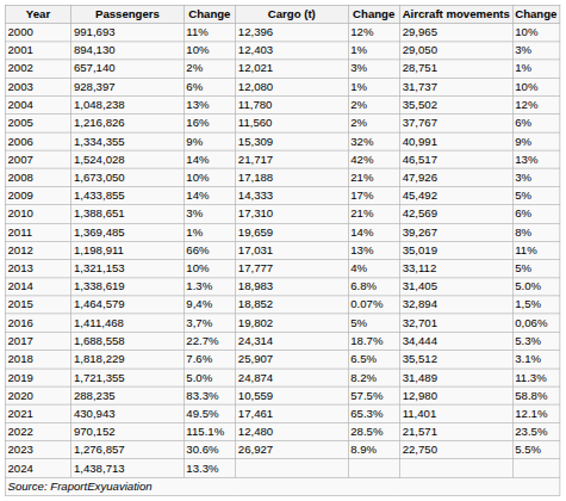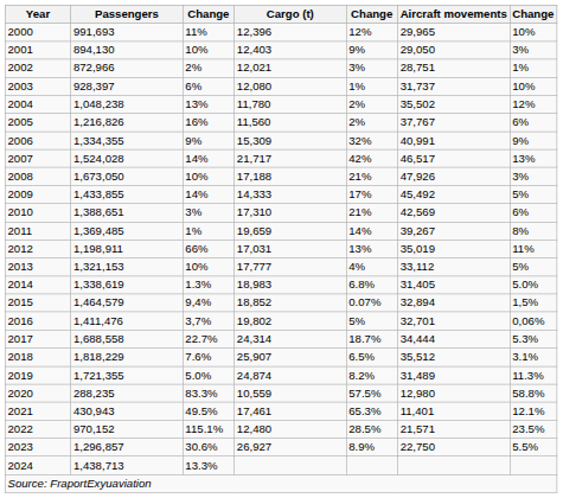 <table class="wikitable mw-collapsible">
 <tr bgcolor=lightgrey>
 <th width="85">Year</th>
 <th width="150">Passengers</th>
 <th width="65">Change</th>
 <th width="150">Cargo (t)</th>
 <th width="65">Change</th>
 <th>Aircraft movements</th>
 <th>Change</th>
 </tr>
 <tr>
 <td>2000</td>
 <td>991,693</td>
 <td> 11%</td>
 <td>12,396</td>
 <td> 12%</td>
 <td>29,965</td>
 <td> 10%</td>
 </tr>
 <tr>
 <td>2001</td>
 <td>894,130</td>
 <td> 10%</td>
 <td>12,403</td>
-<td> 1%</td>
+<td> 9%</td>
 <td>29,050</td>
 <td> 3%</td>
 </tr>
 <tr>
 <td>2002</td>
-<td>657,140</td>
+<td>872,966</td>
 <td> 2%</td>
 <td>12,021</td>
 <td> 3%</td>
 <td>28,751</td>
 <td> 1%</td>
 </tr>
 <tr>
 <td>2003</td>
 <td>928,397</td>
 <td> 6%</td>
 <td>12,080</td>
 <td> 1%</td>
 <td>31,737</td>
 <td> 10%</td>
 </tr>
 <tr>
 <td>2004</td>
 <td>1,048,238</td>
 <td> 13%</td>
 <td>11,780</td>
 <td> 2%</td>
 <td>35,502</td>
 <td> 12%</td>
 </tr>
 <tr>
 <td>2005</td>
 <td>1,216,826</td>
 <td> 16%</td>
 <td>11,560</td>
 <td> 2%</td>
 <td>37,767</td>
 <td> 6%</td>
 </tr>
 <tr>
 <td>2006</td>
 <td>1,334,355</td>
 <td> 9%</td>
 <td>15,309</td>
 <td> 32%</td>
 <td>40,991</td>
 <td> 9%</td>
 </tr>
 <tr>
 <td>2007</td>
 <td>1,524,028</td>
 <td> 14%</td>
 <td>21,717</td>
 <td> 42%</td>
 <td>46,517</td>
 <td> 13%</td>
 </tr>
 <tr>
 <td>2008</td>
 <td>1,673,050</td>
 <td> 10%</td>
 <td>17,188</td>
 <td> 21%</td>
 <td>47,926</td>
 <td> 3%</td>
 </tr>
 <tr>
 <td>2009</td>
 <td>1,433,855</td>
 <td> 14%</td>
 <td>14,333</td>
 <td> 17%</td>
 <td>45,492</td>
 <td> 5%</td>
 </tr>
 <tr>
 <td>2010</td>
 <td>1,388,651</td>
 <td> 3%</td>
 <td>17,310</td>
 <td> 21%</td>
 <td>42,569</td>
 <td> 6%</td>
 </tr>
 <tr>
 <td>2011</td>
 <td>1,369,485</td>
 <td> 1%</td>
 <td>19,659</td>
 <td> 14%</td>
 <td>39,267</td>
 <td> 8%</td>
 </tr>
 <tr>
 <td>2012</td>
 <td>1,198,911</td>
 <td> 66%</td>
 <td>17,031</td>
 <td> 13%</td>
 <td>35,019</td>
 <td> 11%</td>
 </tr>
 <tr>
 <td>2013</td>
 <td>1,321,153</td>
 <td> 10%</td>
 <td>17,777</td>
 <td> 4%</td>
 <td>33,112</td>
 <td> 5%</td>
 </tr>
 <tr>
 <td>2014</td>
 <td>1,338,619</td>
 <td> 1.3%</td>
 <td>18,983</td>
 <td> 6.8%</td>
 <td>31,405</td>
 <td> 5.0%</td>
 </tr>
 <tr>
 <td>2015</td>
 <td>1,464,579</td>
 <td> 9,4%</td>
 <td>18,852</td>
 <td> 0.07%</td>
 <td>32,894</td>
 <td> 1,5%</td>
 </tr>
 <tr>
 <td>2016</td>
-<td>1,411,468</td>
+<td>1,411,476</td>
 <td> 3,7%</td>
 <td>19,802</td>
 <td> 5%</td>
 <td>32,701</td>
 <td> 0,06%</td>
 </tr>
 <tr>
 <td>2017</td>
 <td>1,688,558</td>
 <td> 22.7%</td>
 <td>24,314</td>
 <td> 18.7%</td>
 <td>34,444</td>
 <td> 5.3%</td>
 </tr>
 <tr>
 <td>2018</td>
 <td>1,818,229</td>
 <td> 7.6%</td>
 <td>25,907</td>
 <td> 6.5%</td>
 <td>35,512</td>
 <td> 3.1%</td>
 </tr>
 <tr>
 <td>2019</td>
 <td>1,721,355</td>
 <td> 5.0%</td>
 <td>24,874</td>
 <td> 8.2%</td>
 <td>31,489</td>
 <td> 11.3%</td>
 </tr>
 <tr>
 <td>2020</td>
 <td>288,235</td>
 <td> 83.3%</td>
 <td>10,559</td>
 <td> 57.5%</td>
 <td>12,980</td>
 <td> 58.8%</td>
 </tr>
 <tr>
 <td>2021</td>
 <td>430,943</td>
 <td> 49.5%</td>
 <td>17,461</td>
 <td> 65.3%</td>
 <td>11,401</td>
 <td> 12.1%</td>
 </tr>
 <tr>
 <td>2022</td>
 <td>970,152</td>
 <td> 115.1%</td>
 <td>12,480</td>
 <td> 28.5%</td>
 <td>21,571</td>
 <td>23.5%</td>
 </tr>
 <tr>
 <td>2023</td>
-<td>1,276,857</td>
+<td>1,296,857</td>
 <td> 30.6%</td>
 <td>26,927</td>
 <td> 8.9%</td>
 <td>22,750</td>
 <td>5.5%</td>
 </tr>
 <tr>
 <td>2024</td>
 <td>1,438,713</td>
 <td> 13.3%</td>
 <td></td>
 <td></td>
 <td></td>
 <td></td>
 </tr>
 <tr>
 <td colspan="7" align="left"><em>Source:</em> <em>Fraport</em><em>Exyuaviation</em></td>
 </tr>
 </table>
